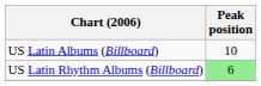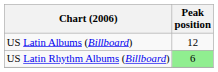 <table class="wikitable sortable plainrowheaders">
 <tr>
 <th>Chart (2006)</th>
 <th>Peak<br>position</th>
 </tr>
 <tr>
 <td>US <a href='#'>Latin Albums</a> (<em><a href='#'>Billboard</a></em>)</td>
-<td style="text-align:center;">10</td>
+<td style="text-align:center;">12</td>
 </tr>
 <tr>
 <td>US <a href='#'>Latin Rhythm Albums</a> (<em><a href='#'>Billboard</a></em>)</td>
 <td style="background: lightgreen; text-align:center;">6</td>
 </tr>
 <tr>
 </tr>
 </table>
